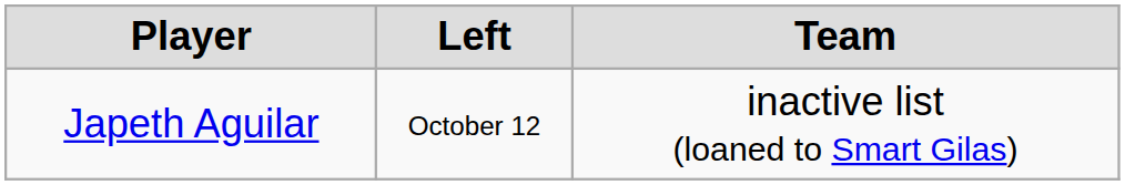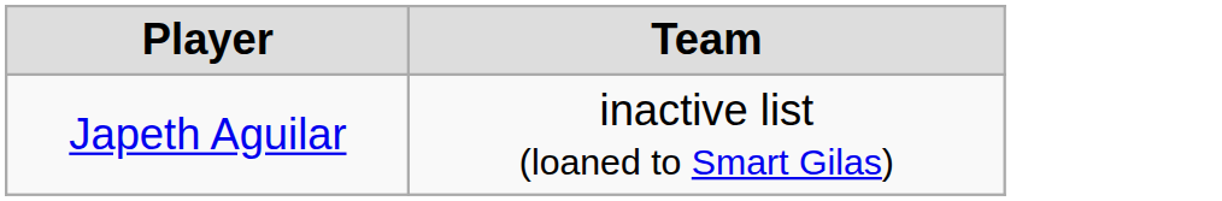 <table class="wikitable" style="text-align: center">
 <tr align="center"  bgcolor="#dddddd">
 <td style="width:140px"><strong>Player</strong></td>
-<td style="width:70px"><strong>Left</strong></td>
 <td style="width:210px"><strong>Team</strong></td>
 </tr>
 <tr style="height:40px">
 <td><a href='#'>Japeth Aguilar</a></td>
-<td style="font-size: 80%"><small>October 12</small></td>
 <td>inactive list <br><small>(loaned to <a href='#'>Smart Gilas</a>)</small></td>
 </tr>
 </table>
